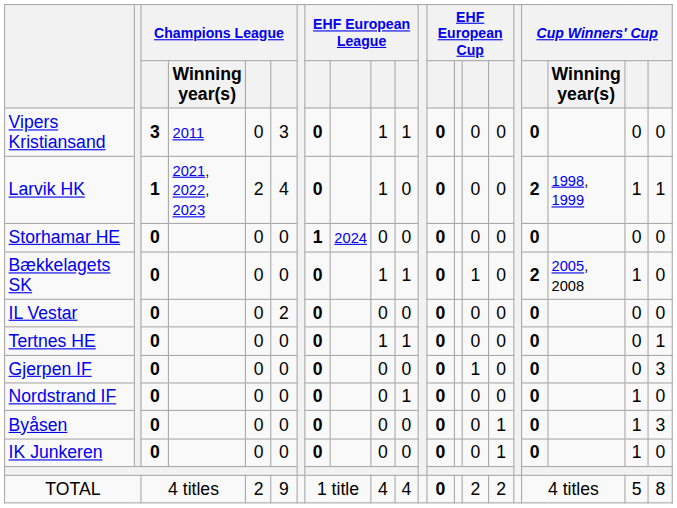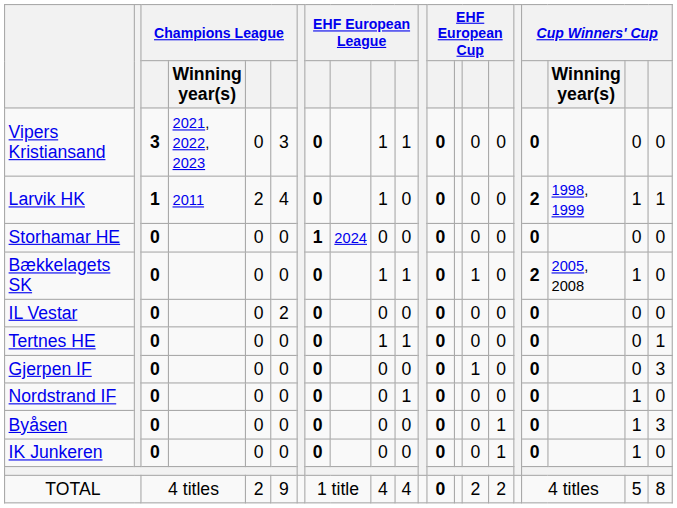 <table class="wikitable" style="text-align:center">
 <tr style="font-size:80%">
 <th width=150; rowspan=2></th>
 <th rowspan=12></th>
 <th colspan=4><a href='#'>Champions League</a></th>
 <th rowspan=13></th>
 <th colspan=4> <a href='#'>EHF European League</a></th>
 <th rowspan=13></th>
 <th colspan=4><a href='#'>EHF European Cup</a></th>
 <th rowspan=13></th>
 <th colspan=4><em><a href='#'>Cup Winners' Cup</a></em></th>
 </tr>
 <tr>
 <th width=35></th>
 <th>Winning year(s)</th>
 <th width=30></th>
 <th width=30></th>
 <th width=30></th>
 <th></th>
 <th width=25></th>
 <th width=25></th>
 <th width=30></th>
 <th></th>
 <th width=25></th>
 <th width=25></th>
 <th width=30></th>
 <th>Winning year(s)</th>
 <th width=25></th>
 <th width=25></th>
 </tr>
 <tr>
 <td align=left><a href='#'>Vipers Kristiansand</a></td>
 <td><strong>3</strong></td>
-<td align=left><small><a href='#'>2011</a></small></td>
+<td align=left><small><a href='#'>2021</a>, <a href='#'>2022</a>, <a href='#'>2023</a></small></td>
 <td>0</td>
 <td>3</td>
 <td><strong>0</strong></td>
 <td align=left></td>
 <td>1</td>
 <td>1</td>
 <td><strong>0</strong></td>
 <td align=left></td>
 <td>0</td>
 <td>0</td>
 <td><strong>0</strong></td>
 <td align=left></td>
 <td>0</td>
 <td>0</td>
 </tr>
 <tr>
 <td align=left><a href='#'>Larvik HK</a></td>
 <td><strong>1</strong></td>
-<td align=left><small><a href='#'>2021</a>, <a href='#'>2022</a>, <a href='#'>2023</a></small></td>
+<td align=left><small><a href='#'>2011</a></small></td>
 <td>2</td>
 <td>4</td>
 <td><strong>0</strong></td>
 <td align=left></td>
 <td>1</td>
 <td>0</td>
 <td><strong>0</strong></td>
 <td align=left></td>
 <td>0</td>
 <td>0</td>
 <td><strong>2</strong></td>
 <td align=left><small><a href='#'>1998</a>, <a href='#'>1999</a></small></td>
 <td>1</td>
 <td>1</td>
 </tr>
 <tr>
 <td align=left><a href='#'>Storhamar HE</a></td>
 <td><strong>0</strong></td>
 <td></td>
 <td>0</td>
 <td>0</td>
 <td><strong>1</strong></td>
 <td align=left><small><a href='#'>2024</a></small></td>
 <td>0</td>
 <td>0</td>
 <td><strong>0</strong></td>
 <td align=left></td>
 <td>0</td>
 <td>0</td>
 <td><strong>0</strong></td>
 <td></td>
 <td>0</td>
 <td>0</td>
 </tr>
 <tr>
 <td align=left><a href='#'>Bækkelagets SK</a></td>
 <td><strong>0</strong></td>
 <td align=left></td>
 <td>0</td>
 <td>0</td>
 <td><strong>0</strong></td>
 <td align=left></td>
 <td>1</td>
 <td>1</td>
 <td><strong>0</strong></td>
 <td align=left></td>
 <td>1</td>
 <td>0</td>
 <td><strong>2</strong></td>
 <td align=left><small><a href='#'>2005</a>, 2008</small></td>
 <td>1</td>
 <td>0</td>
 </tr>
 <tr>
 <td align=left><a href='#'>IL Vestar</a></td>
 <td><strong>0</strong></td>
 <td align=left></td>
 <td>0</td>
 <td>2</td>
 <td><strong>0</strong></td>
 <td align=left></td>
 <td>0</td>
 <td>0</td>
 <td><strong>0</strong></td>
 <td align=left></td>
 <td>0</td>
 <td>0</td>
 <td><strong>0</strong></td>
 <td align=left></td>
 <td>0</td>
 <td>0</td>
 </tr>
 <tr>
 <td align=left><a href='#'>Tertnes HE</a></td>
 <td><strong>0</strong></td>
 <td align=left></td>
 <td>0</td>
 <td>0</td>
 <td><strong>0</strong></td>
 <td align=left></td>
 <td>1</td>
 <td>1</td>
 <td><strong>0</strong></td>
 <td align=left></td>
 <td>0</td>
 <td>0</td>
 <td><strong>0</strong></td>
 <td align=left></td>
 <td>0</td>
 <td>1</td>
 </tr>
 <tr>
 <td align=left><a href='#'>Gjerpen IF</a></td>
 <td><strong>0</strong></td>
 <td align=left></td>
 <td>0</td>
 <td>0</td>
 <td><strong>0</strong></td>
 <td align=left></td>
 <td>0</td>
 <td>0</td>
 <td><strong>0</strong></td>
 <td align=left></td>
 <td>1</td>
 <td>0</td>
 <td><strong>0</strong></td>
 <td align=left></td>
 <td>0</td>
 <td>3</td>
 </tr>
 <tr>
 <td align=left><a href='#'>Nordstrand IF</a></td>
 <td><strong>0</strong></td>
 <td align=left></td>
 <td>0</td>
 <td>0</td>
 <td><strong>0</strong></td>
 <td align=left></td>
 <td>0</td>
 <td>1</td>
 <td><strong>0</strong></td>
 <td align=left></td>
 <td>0</td>
 <td>0</td>
 <td><strong>0</strong></td>
 <td align=left></td>
 <td>1</td>
 <td>0</td>
 </tr>
 <tr>
 <td align=left><a href='#'>Byåsen</a></td>
 <td><strong>0</strong></td>
 <td align=left></td>
 <td>0</td>
 <td>0</td>
 <td><strong>0</strong></td>
 <td align=left></td>
 <td>0</td>
 <td>0</td>
 <td><strong>0</strong></td>
 <td align=left></td>
 <td>0</td>
 <td>1</td>
 <td><strong>0</strong></td>
 <td align=left></td>
 <td>1</td>
 <td>3</td>
 </tr>
 <tr>
 <td align=left><a href='#'>IK Junkeren</a></td>
 <td><strong>0</strong></td>
 <td align=left></td>
 <td>0</td>
 <td>0</td>
 <td><strong>0</strong></td>
 <td align=left></td>
 <td>0</td>
 <td>0</td>
 <td><strong>0</strong></td>
 <td align=left></td>
 <td>0</td>
 <td>1</td>
 <td><strong>0</strong></td>
 <td align=left></td>
 <td>1</td>
 <td>0</td>
 </tr>
 <tr>
 <th colspan=21></th>
 </tr>
 <tr>
 <td colspan=2>TOTAL</td>
 <td colspan=2>4 titles</td>
 <td>2</td>
 <td>9</td>
 <td></td>
 <td colspan=2>1 title</td>
 <td>4</td>
 <td>4</td>
 <td></td>
 <td><strong>0</strong></td>
 <td></td>
 <td>2</td>
 <td>2</td>
 <td></td>
 <td colspan=2>4 titles</td>
 <td>5</td>
 <td>8</td>
 </tr>
 </table>
